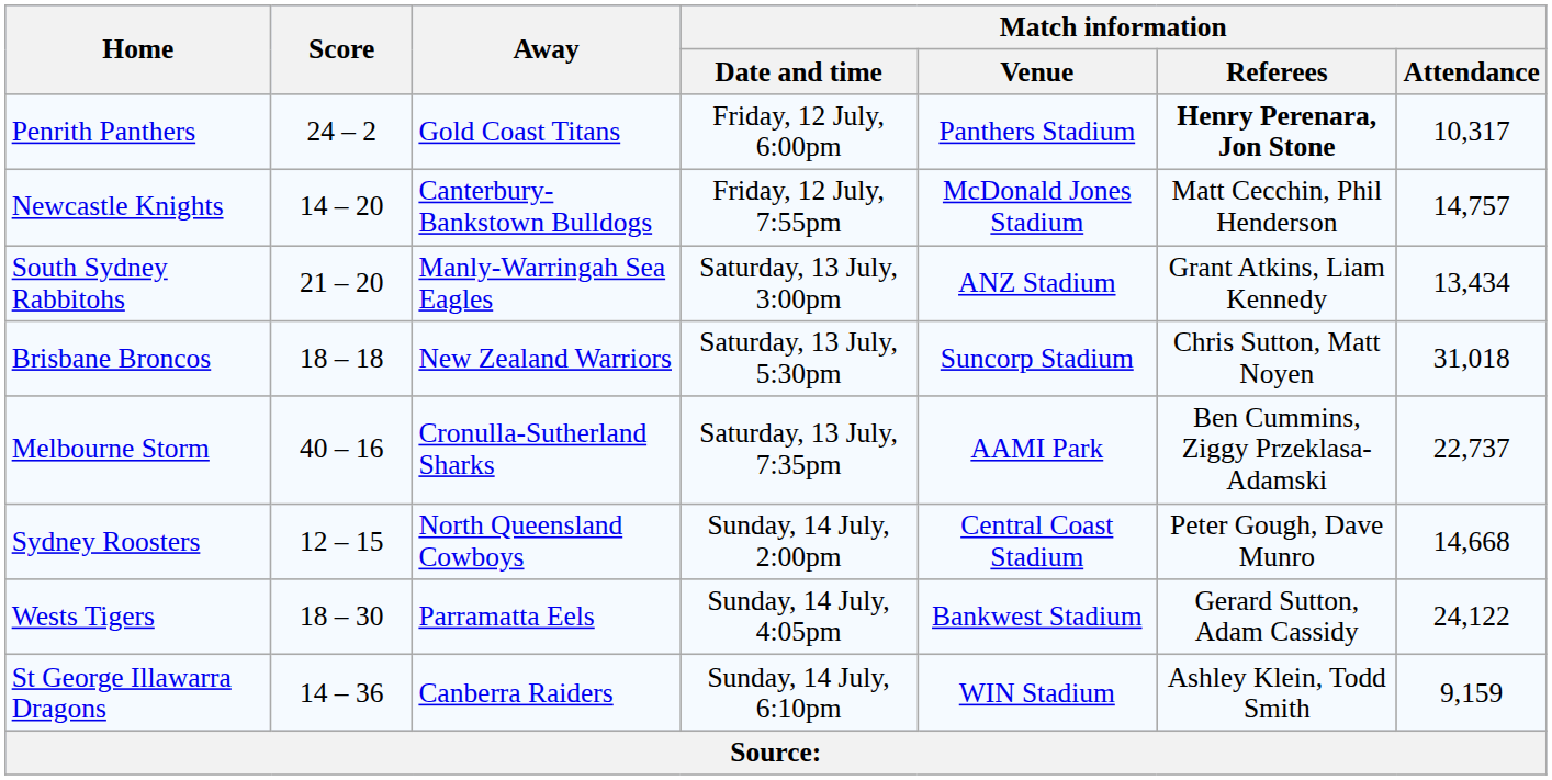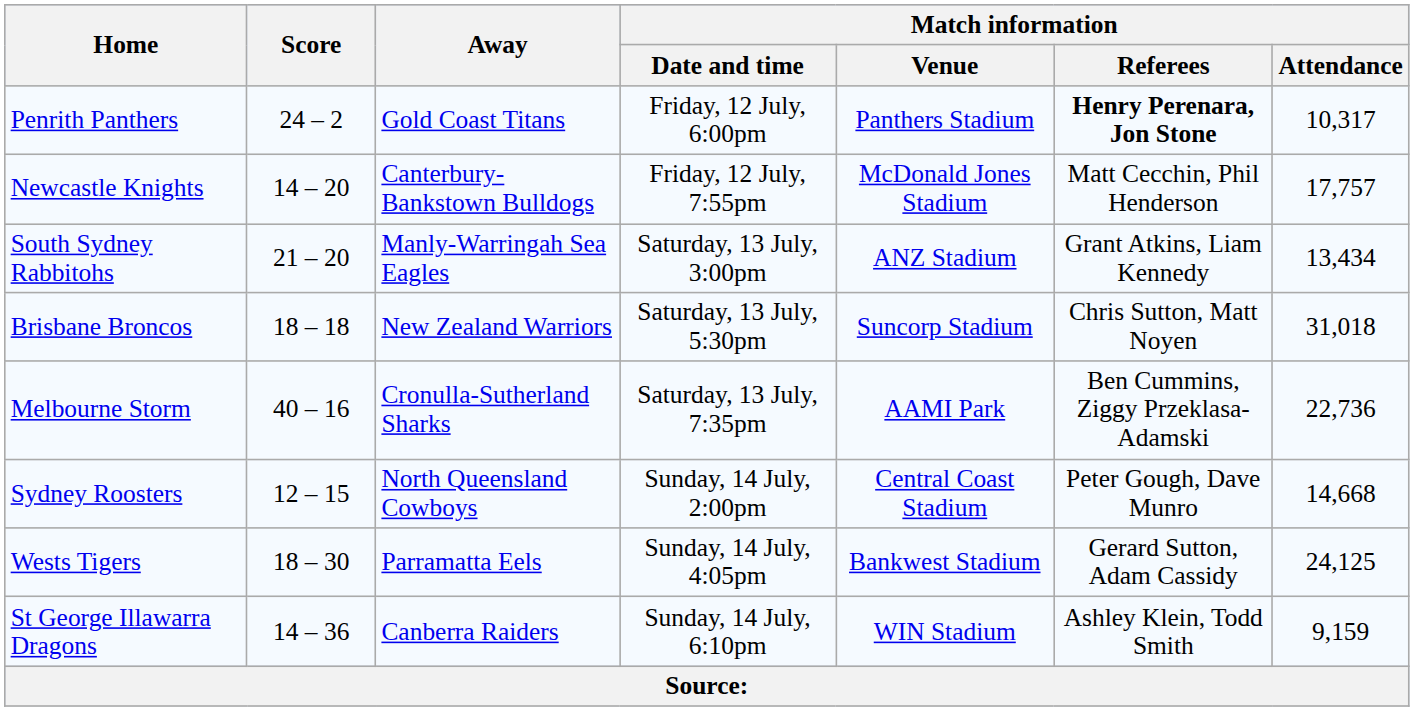 <table class="wikitable" style="border-collapse:collapse; text-align:center; width:100%;">
 <tr style="background:#c1d8ff;">
 <th rowspan="2" style="width:19%;">Home</th>
 <th rowspan="2" style="width:10%;">Score</th>
 <th rowspan="2" style="width:19%;">Away</th>
 <th colspan="6">Match information</th>
 </tr>
 <tr style="background:#efefef;">
 <th width="17%">Date and time</th>
 <th width="17%">Venue</th>
 <th width="17%">Referees</th>
 <th width="5%">Attendance</th>
 </tr>
 <tr style="text-align:center; background:#f5faff;">
 <td align="left"> <a href='#'>Penrith Panthers</a></td>
 <td>24 – 2</td>
 <td align="left"> <a href='#'>Gold Coast Titans</a></td>
 <td>Friday, 12 July, 6:00pm</td>
 <td><a href='#'>Panthers Stadium</a></td>
 <td><strong>Henry Perenara, Jon Stone</strong></td>
 <td>10,317</td>
 </tr>
 <tr style="text-align:center; background:#f5faff;">
 <td align="left"> <a href='#'>Newcastle Knights</a></td>
 <td>14 – 20</td>
 <td align="left"> <a href='#'>Canterbury-Bankstown Bulldogs</a></td>
 <td>Friday, 12 July, 7:55pm</td>
 <td><a href='#'>McDonald Jones Stadium</a></td>
 <td>Matt Cecchin, Phil Henderson</td>
-<td>14,757</td>
+<td>17,757</td>
 </tr>
 <tr style="text-align:center; background:#f5faff;">
 <td align="left"> <a href='#'>South Sydney Rabbitohs</a></td>
 <td>21 – 20</td>
 <td align="left"> <a href='#'>Manly-Warringah Sea Eagles</a></td>
 <td>Saturday, 13 July, 3:00pm</td>
 <td><a href='#'>ANZ Stadium</a></td>
 <td>Grant Atkins, Liam Kennedy</td>
 <td>13,434</td>
 </tr>
 <tr style="text-align:center; background:#f5faff;">
 <td align="left"> <a href='#'>Brisbane Broncos</a></td>
 <td>18 – 18</td>
 <td align="left"> <a href='#'>New Zealand Warriors</a></td>
 <td>Saturday, 13 July, 5:30pm</td>
 <td><a href='#'>Suncorp Stadium</a></td>
 <td>Chris Sutton, Matt Noyen</td>
 <td>31,018</td>
 </tr>
 <tr style="text-align:center; background:#f5faff;">
 <td align="left"> <a href='#'>Melbourne Storm</a></td>
 <td>40 – 16</td>
 <td align="left"> <a href='#'>Cronulla-Sutherland Sharks</a></td>
 <td>Saturday, 13 July, 7:35pm</td>
 <td><a href='#'>AAMI Park</a></td>
 <td>Ben Cummins, Ziggy Przeklasa-Adamski</td>
-<td>22,737</td>
+<td>22,736</td>
 </tr>
 <tr style="text-align:center; background:#f5faff;">
 <td align="left"> <a href='#'>Sydney Roosters</a></td>
 <td>12 – 15</td>
 <td align="left"> <a href='#'>North Queensland Cowboys</a></td>
 <td>Sunday, 14 July, 2:00pm</td>
 <td><a href='#'>Central Coast Stadium</a></td>
 <td>Peter Gough, Dave Munro</td>
 <td>14,668</td>
 </tr>
 <tr style="text-align:center; background:#f5faff;">
 <td align="left"> <a href='#'>Wests Tigers</a></td>
 <td>18 – 30</td>
 <td align="left"> <a href='#'>Parramatta Eels</a></td>
 <td>Sunday, 14 July, 4:05pm</td>
 <td><a href='#'>Bankwest Stadium</a></td>
 <td>Gerard Sutton, Adam Cassidy</td>
-<td>24,122</td>
+<td>24,125</td>
 </tr>
 <tr style="text-align:center; background:#f5faff;">
 <td align="left"> <a href='#'>St George Illawarra Dragons</a></td>
 <td>14 – 36</td>
 <td align="left"> <a href='#'>Canberra Raiders</a></td>
 <td>Sunday, 14 July, 6:10pm</td>
 <td><a href='#'>WIN Stadium</a></td>
 <td>Ashley Klein, Todd Smith</td>
 <td>9,159</td>
 </tr>
 <tr style="background:#c1d8ff;">
 <th colspan="7">Source:</th>
 </tr>
 </table>
